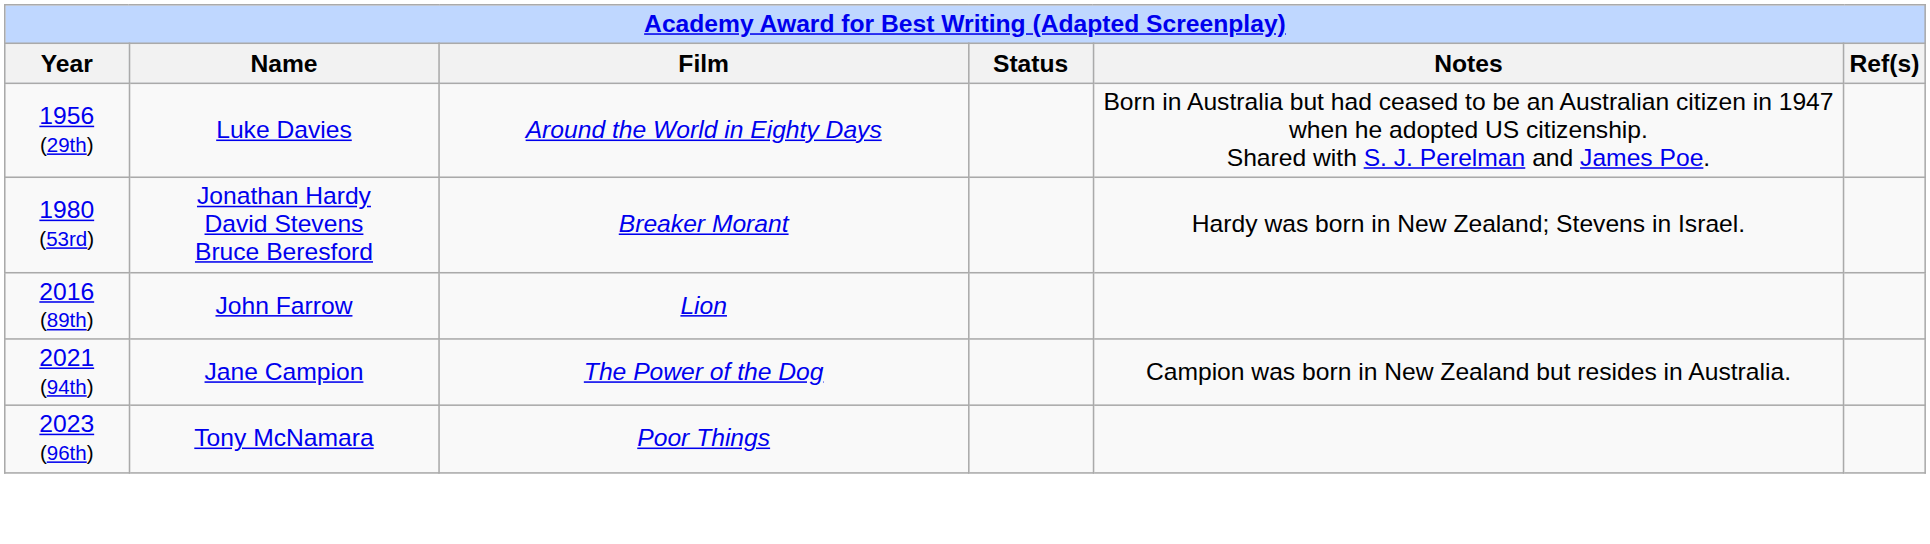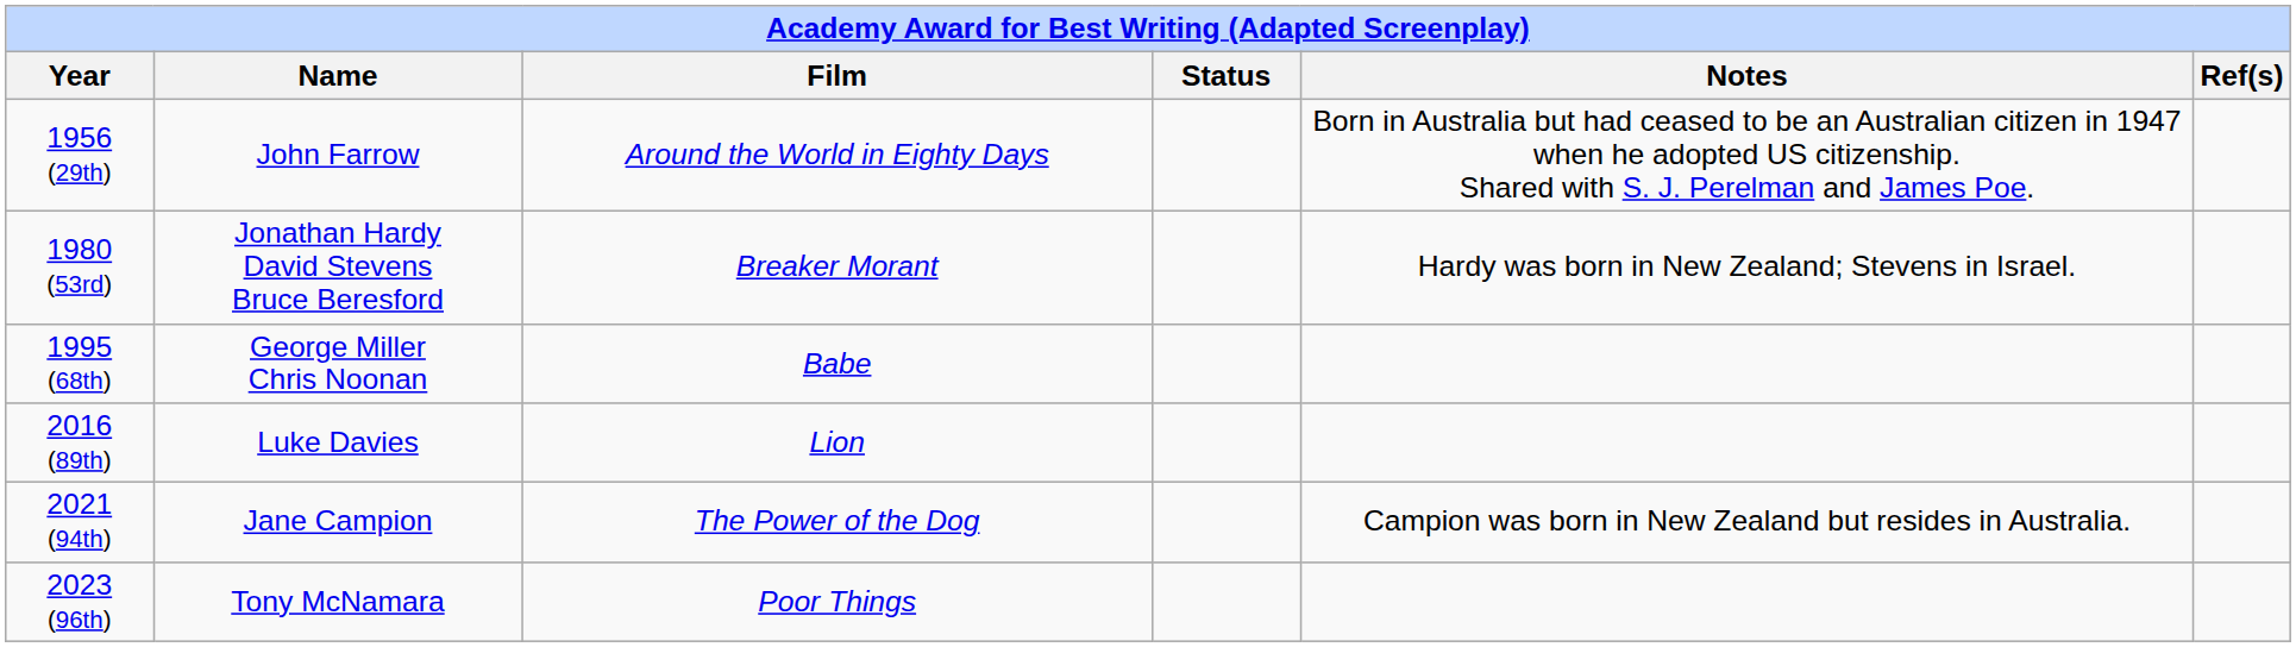 <table class="wikitable" style="text-align: center">
 <tr style="background:#bfd7ff;">
 <td colspan="6" style="text-align:center;"><strong><a href='#'>Academy Award for Best Writing (Adapted Screenplay)</a></strong></td>
 </tr>
 <tr style="background:#ebf5ff;">
 <th style="width:75px;">Year</th>
 <th style="width:200px;">Name</th>
 <th style="width:350px;">Film</th>
 <th style="width:75px;">Status</th>
 <th style="width:500px;">Notes</th>
 <th width="3">Ref(s)</th>
 </tr>
 <tr>
 <td style="text-align: center"><a href='#'>1956</a><br><small>(<a href='#'>29th</a>)</small></td>
-<td><a href='#'>Luke Davies</a></td>
+<td><a href='#'>John Farrow</a></td>
 <td><em><a href='#'>Around the World in Eighty Days</a></em></td>
 <td></td>
 <td>Born in Australia but had ceased to be an Australian citizen in 1947 when he adopted US citizenship.<br>Shared with <a href='#'>S. J. Perelman</a> and <a href='#'>James Poe</a>.</td>
 <td style="text-align: center"></td>
 </tr>
 <tr>
 <td style="text-align: center"><a href='#'>1980</a><br><small>(<a href='#'>53rd</a>)</small></td>
 <td><a href='#'>Jonathan Hardy</a><br><a href='#'>David Stevens</a><br><a href='#'>Bruce Beresford</a></td>
 <td><em><a href='#'>Breaker Morant</a></em></td>
 <td></td>
 <td>Hardy was born in New Zealand; Stevens in Israel.</td>
 <td style="text-align: center"></td>
 </tr>
 <tr>
+<td style="text-align: center"><a href='#'>1995</a><br><small>(<a href='#'>68th</a>)</small></td>
+<td><a href='#'>George Miller</a><br><a href='#'>Chris Noonan</a></td>
+<td><em><a href='#'>Babe</a></em></td>
+<td></td>
+<td></td>
+<td style="text-align: center"></td>
+</tr>
+<tr>
 <td style="text-align: center"><a href='#'>2016</a><br><small>(<a href='#'>89th</a>)</small></td>
-<td><a href='#'>John Farrow</a></td>
+<td><a href='#'>Luke Davies</a></td>
 <td><a href='#'><em>Lion</em></a></td>
 <td></td>
 <td></td>
 <td></td>
 </tr>
 <tr>
 <td style="text-align: center"><a href='#'>2021</a><br><small>(<a href='#'>94th</a>)</small></td>
 <td><a href='#'>Jane Campion</a></td>
 <td><em><a href='#'>The Power of the Dog</a></em></td>
 <td></td>
 <td>Campion was born in New Zealand but resides in Australia.</td>
 <td style="text-align: center"></td>
 </tr>
 <tr>
 <td style="text-align: center"><a href='#'>2023</a><br><small>(<a href='#'>96th</a>)</small></td>
 <td><a href='#'>Tony McNamara</a></td>
 <td><em><a href='#'>Poor Things</a></em></td>
 <td></td>
 <td></td>
 <td style="text-align: center"></td>
 </tr>
 </table>
